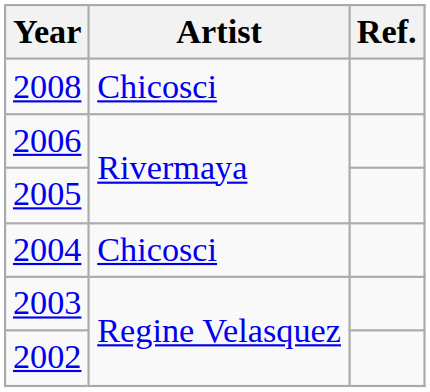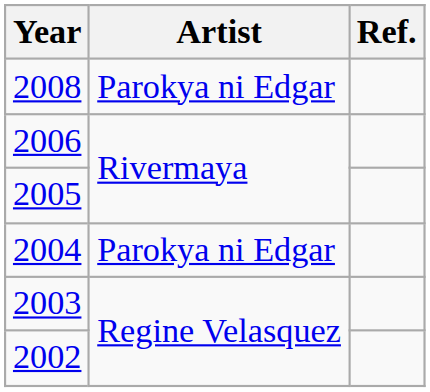 <table class="wikitable">
 <tr>
 <th>Year</th>
 <th>Artist</th>
 <th>Ref.</th>
 </tr>
 <tr>
 <td><a href='#'>2008</a></td>
-<td><a href='#'>Chicosci</a></td>
+<td><a href='#'>Parokya ni Edgar</a></td>
 <td></td>
 </tr>
 <tr>
 <td><a href='#'>2006</a></td>
 <td rowspan="2"><a href='#'>Rivermaya</a></td>
 <td></td>
 </tr>
 <tr>
 <td><a href='#'>2005</a></td>
 <td></td>
 </tr>
 <tr>
 <td><a href='#'>2004</a></td>
-<td><a href='#'>Chicosci</a></td>
+<td><a href='#'>Parokya ni Edgar</a></td>
 <td></td>
 </tr>
 <tr>
 <td><a href='#'>2003</a></td>
 <td rowspan="2"><a href='#'>Regine Velasquez</a></td>
 <td></td>
 </tr>
 <tr>
 <td><a href='#'>2002</a></td>
 <td></td>
 </tr>
 </table>
